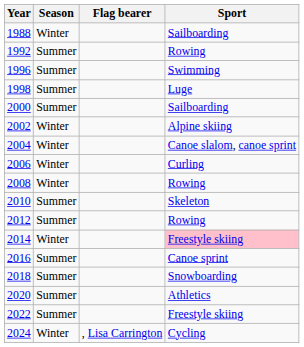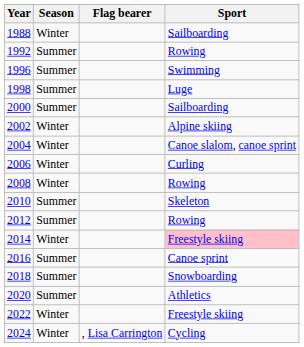 <table class="wikitable sortable">
 <tr>
 <th>Year</th>
 <th>Season</th>
 <th>Flag bearer</th>
 <th>Sport</th>
 </tr>
 <tr>
 <td><a href='#'>1988</a></td>
 <td>Winter</td>
 <td></td>
 <td><a href='#'>Sailboarding</a></td>
 </tr>
 <tr>
 <td><a href='#'>1992</a></td>
 <td>Summer</td>
 <td></td>
 <td><a href='#'>Rowing</a></td>
 </tr>
 <tr>
 <td><a href='#'>1996</a></td>
 <td>Summer</td>
 <td></td>
 <td><a href='#'>Swimming</a></td>
 </tr>
 <tr>
 <td><a href='#'>1998</a></td>
 <td>Summer</td>
 <td></td>
 <td><a href='#'>Luge</a></td>
 </tr>
 <tr>
 <td><a href='#'>2000</a></td>
 <td>Summer</td>
 <td></td>
 <td><a href='#'>Sailboarding</a></td>
 </tr>
 <tr>
 <td><a href='#'>2002</a></td>
 <td>Winter</td>
 <td></td>
 <td><a href='#'>Alpine skiing</a></td>
 </tr>
 <tr>
 <td><a href='#'>2004</a></td>
 <td>Winter</td>
 <td></td>
 <td><a href='#'>Canoe slalom</a>, <a href='#'>canoe sprint</a></td>
 </tr>
 <tr>
 <td><a href='#'>2006</a></td>
 <td>Winter</td>
 <td></td>
 <td><a href='#'>Curling</a></td>
 </tr>
 <tr>
 <td><a href='#'>2008</a></td>
 <td>Winter</td>
 <td></td>
 <td><a href='#'>Rowing</a></td>
 </tr>
 <tr>
 <td><a href='#'>2010</a></td>
 <td>Summer</td>
 <td></td>
 <td><a href='#'>Skeleton</a></td>
 </tr>
 <tr>
 <td><a href='#'>2012</a></td>
 <td>Summer</td>
 <td></td>
 <td><a href='#'>Rowing</a></td>
 </tr>
 <tr>
 <td><a href='#'>2014</a></td>
 <td>Winter</td>
 <td></td>
 <td style="background: pink;"><a href='#'>Freestyle skiing</a></td>
 </tr>
 <tr>
 <td><a href='#'>2016</a></td>
 <td>Summer</td>
 <td></td>
 <td><a href='#'>Canoe sprint</a></td>
 </tr>
 <tr>
 <td><a href='#'>2018</a></td>
 <td>Summer</td>
 <td></td>
 <td><a href='#'>Snowboarding</a></td>
 </tr>
 <tr>
 <td><a href='#'>2020</a></td>
 <td>Summer</td>
 <td></td>
 <td><a href='#'>Athletics</a></td>
 </tr>
 <tr>
 <td><a href='#'>2022</a></td>
-<td>Summer</td>
+<td>Winter</td>
 <td></td>
 <td><a href='#'>Freestyle skiing</a></td>
 </tr>
 <tr>
 <td><a href='#'>2024</a></td>
 <td>Winter</td>
 <td>, <a href='#'>Lisa Carrington</a></td>
 <td><a href='#'>Cycling</a></td>
 </tr>
 </table>
